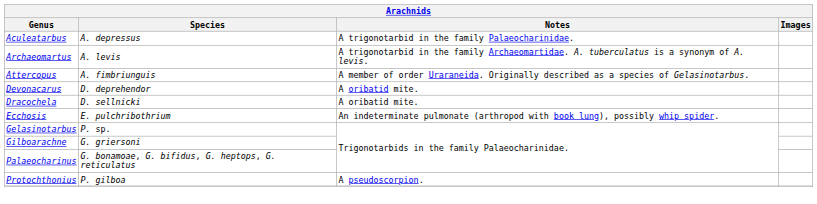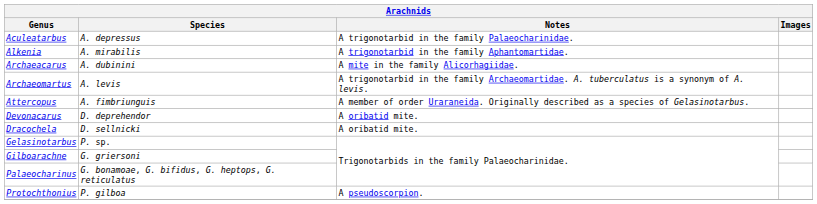 <table class="wikitable sortable" style="background:white; width:100%;">
 <tr>
 <th colspan="4" align="center"><a href='#'>Arachnids</a></th>
 </tr>
 <tr>
 <th>Genus</th>
 <th>Species</th>
 <th>Notes</th>
 <th>Images</th>
 </tr>
 <tr>
 <td><em><a href='#'>Aculeatarbus</a></em></td>
 <td><em>A. depressus</em></td>
 <td>A trigonotarbid in the family <a href='#'>Palaeocharinidae</a>.</td>
+<td></td>
+</tr>
+<tr>
+<td><em><a href='#'>Alkenia</a></em></td>
+<td><em>A. mirabilis</em></td>
+<td>A <a href='#'>trigonotarbid</a> in the family <a href='#'>Aphantomartidae</a>.</td>
+<td></td>
+</tr>
+<tr>
+<td><em><a href='#'>Archaeacarus</a></em></td>
+<td><em>A. dubinini</em></td>
+<td>A <a href='#'>mite</a> in the family <a href='#'>Alicorhagiidae</a>.</td>
 <td></td>
 </tr>
 <tr>
 <td><em><a href='#'>Archaeomartus</a></em></td>
 <td><em>A. levis</em></td>
 <td>A trigonotarbid in the family <a href='#'>Archaeomartidae</a>. <em>A. tuberculatus</em> is a synonym of <em>A. levis</em>.</td>
 <td></td>
 </tr>
 <tr>
 <td><em><a href='#'>Attercopus</a></em></td>
 <td><em>A. fimbriunguis</em></td>
 <td>A member of order <a href='#'>Uraraneida</a>. Originally described as a species of <em>Gelasinotarbus</em>.</td>
 <td></td>
 </tr>
 <tr>
 <td><em><a href='#'>Devonacarus</a></em></td>
 <td><em>D. deprehendor</em></td>
 <td>A <a href='#'>oribatid</a> mite.</td>
 <td></td>
 </tr>
 <tr>
 <td><em><a href='#'>Dracochela</a></em></td>
 <td><em>D. sellnicki</em></td>
 <td>A oribatid mite.</td>
 <td></td>
 </tr>
 <tr>
-<td><em><a href='#'>Ecchosis</a></em></td>
-<td><em>E. pulchribothrium</em></td>
-<td>An indeterminate pulmonate (arthropod with <a href='#'>book lung</a>), possibly <a href='#'>whip spider</a>.</td>
-<td></td>
-</tr>
-<tr>
 <td><em><a href='#'>Gelasinotarbus</a></em></td>
 <td><em>P.</em> sp.</td>
 <td rowspan="3">Trigonotarbids in the family Palaeocharinidae.</td>
 <td></td>
 </tr>
 <tr>
 <td><em><a href='#'>Gilboarachne</a></em></td>
 <td><em>G. griersoni</em></td>
 <td></td>
 </tr>
 <tr>
 <td><em><a href='#'>Palaeocharinus</a></em></td>
 <td><em>G. bonamoae</em>, <em>G. bifidus</em>, <em>G. heptops</em>, <em>G. reticulatus</em></td>
 <td></td>
 </tr>
 <tr>
 <td><em><a href='#'>Protochthonius</a></em></td>
 <td><em>P. gilboa</em></td>
 <td>A <a href='#'>pseudoscorpion</a>.</td>
 <td></td>
 </tr>
 <tr>
 </tr>
 </table>
